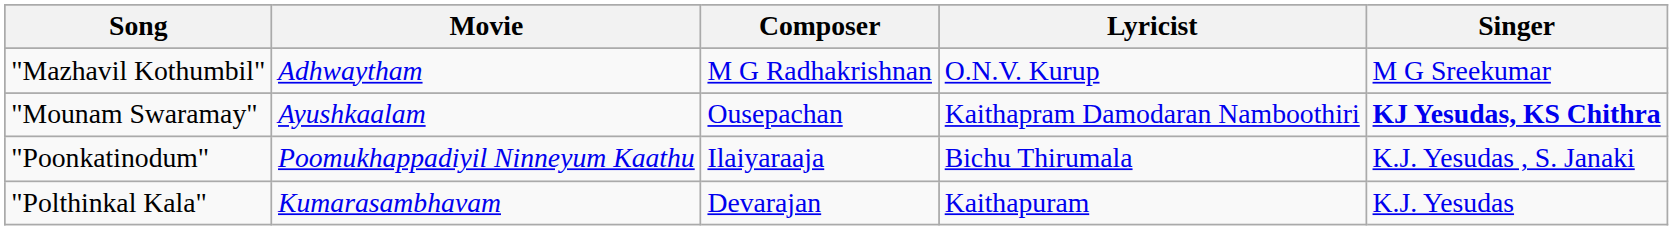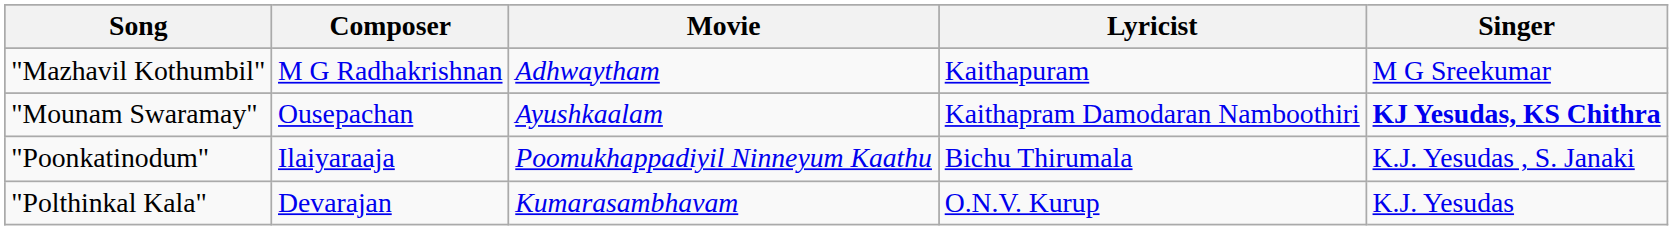 <table class="wikitable">
 <tr>
 <th>Song</th>
+<th>Composer</th>
 <th>Movie</th>
-<th>Composer</th>
 <th>Lyricist</th>
 <th>Singer</th>
 </tr>
 <tr>
 <td>"Mazhavil Kothumbil"</td>
+<td><a href='#'>M G Radhakrishnan</a></td>
 <td><em><a href='#'>Adhwaytham</a></em></td>
-<td><a href='#'>M G Radhakrishnan</a></td>
-<td><a href='#'>O.N.V. Kurup</a></td>
+<td><a href='#'>Kaithapuram</a></td>
 <td><a href='#'>M G Sreekumar</a></td>
 </tr>
 <tr>
 <td>"Mounam Swaramay"</td>
+<td><a href='#'>Ousepachan</a></td>
 <td><em><a href='#'>Ayushkaalam</a></em></td>
-<td><a href='#'>Ousepachan</a></td>
 <td><a href='#'>Kaithapram Damodaran Namboothiri</a></td>
 <td><strong><a href='#'>KJ Yesudas, KS Chithra</a></strong></td>
 </tr>
 <tr>
 <td>"Poonkatinodum"</td>
+<td><a href='#'>Ilaiyaraaja</a></td>
 <td><em><a href='#'>Poomukhappadiyil Ninneyum Kaathu</a></em></td>
-<td><a href='#'>Ilaiyaraaja</a></td>
 <td><a href='#'>Bichu Thirumala</a></td>
 <td><a href='#'>K.J. Yesudas , S. Janaki</a></td>
 </tr>
 <tr>
 <td>"Polthinkal Kala"</td>
+<td><a href='#'>Devarajan</a></td>
 <td><em><a href='#'>Kumarasambhavam</a></em></td>
-<td><a href='#'>Devarajan</a></td>
-<td><a href='#'>Kaithapuram</a></td>
+<td><a href='#'>O.N.V. Kurup</a></td>
 <td><a href='#'>K.J. Yesudas</a></td>
 </tr>
 </table>
